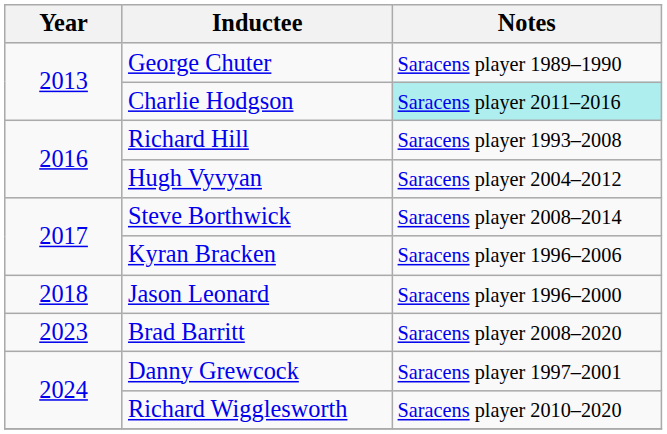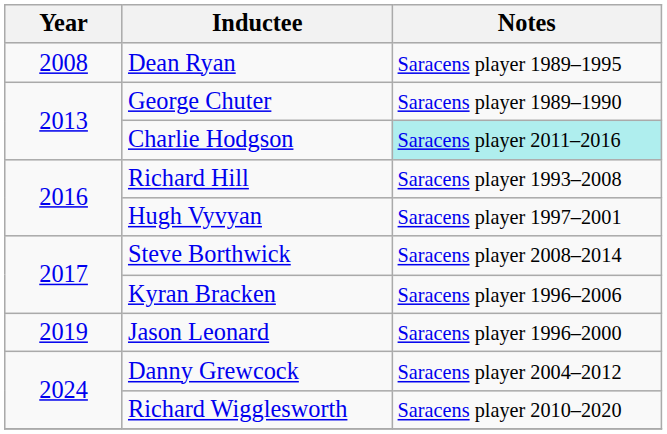 <table class="wikitable sticky-header">
 <tr>
 <th width=70>Year</th>
 <th width=170>Inductee</th>
 <th width=170>Notes</th>
+</tr>
+<tr>
+<td align=center><a href='#'>2008</a></td>
+<td> <a href='#'>Dean Ryan</a></td>
+<td><small><a href='#'>Saracens</a> player 1989–1995</small></td>
 </tr>
 <tr>
 <td align=center rowspan=2><a href='#'>2013</a></td>
 <td> <a href='#'>George Chuter</a></td>
 <td><small><a href='#'>Saracens</a> player 1989–1990</small></td>
 </tr>
 <tr>
 <td> <a href='#'>Charlie Hodgson</a></td>
 <td style="background: paleturquoise;"><small><a href='#'>Saracens</a> player 2011–2016</small></td>
 </tr>
 <tr>
 <td align=center rowspan=2><a href='#'>2016</a></td>
 <td> <a href='#'>Richard Hill</a></td>
 <td><small><a href='#'>Saracens</a> player 1993–2008</small></td>
 </tr>
 <tr>
 <td> <a href='#'>Hugh Vyvyan</a></td>
-<td><small><a href='#'>Saracens</a> player 2004–2012</small></td>
+<td><small><a href='#'>Saracens</a> player 1997–2001</small></td>
 </tr>
 <tr>
 <td align=center rowspan=2><a href='#'>2017</a></td>
 <td> <a href='#'>Steve Borthwick</a></td>
 <td><small><a href='#'>Saracens</a> player 2008–2014</small></td>
 </tr>
 <tr>
 <td> <a href='#'>Kyran Bracken</a></td>
 <td><small><a href='#'>Saracens</a> player 1996–2006</small></td>
 </tr>
 <tr>
-<td align=center><a href='#'>2018</a></td>
+<td align=center><a href='#'>2019</a></td>
 <td> <a href='#'>Jason Leonard</a></td>
 <td><small><a href='#'>Saracens</a> player 1996–2000</small></td>
 </tr>
 <tr>
-<td align=center><a href='#'>2023</a></td>
-<td> <a href='#'>Brad Barritt</a></td>
-<td><small><a href='#'>Saracens</a> player 2008–2020</small></td>
-</tr>
-<tr>
 <td align=center rowspan=2><a href='#'>2024</a></td>
 <td> <a href='#'>Danny Grewcock</a></td>
-<td><small><a href='#'>Saracens</a> player 1997–2001</small></td>
+<td><small><a href='#'>Saracens</a> player 2004–2012</small></td>
 </tr>
 <tr>
 <td> <a href='#'>Richard Wigglesworth</a></td>
 <td><small><a href='#'>Saracens</a> player 2010–2020</small></td>
 </tr>
 <tr>
 </tr>
 </table>
